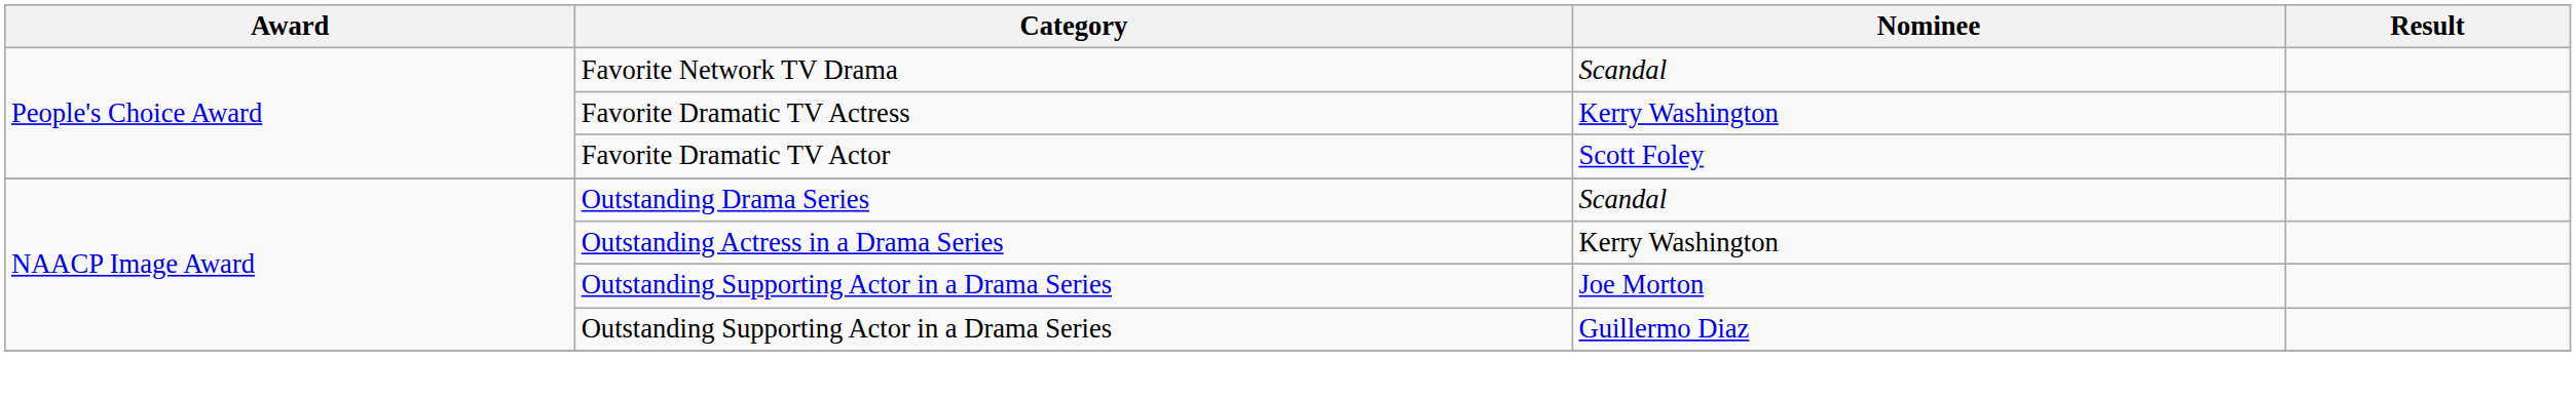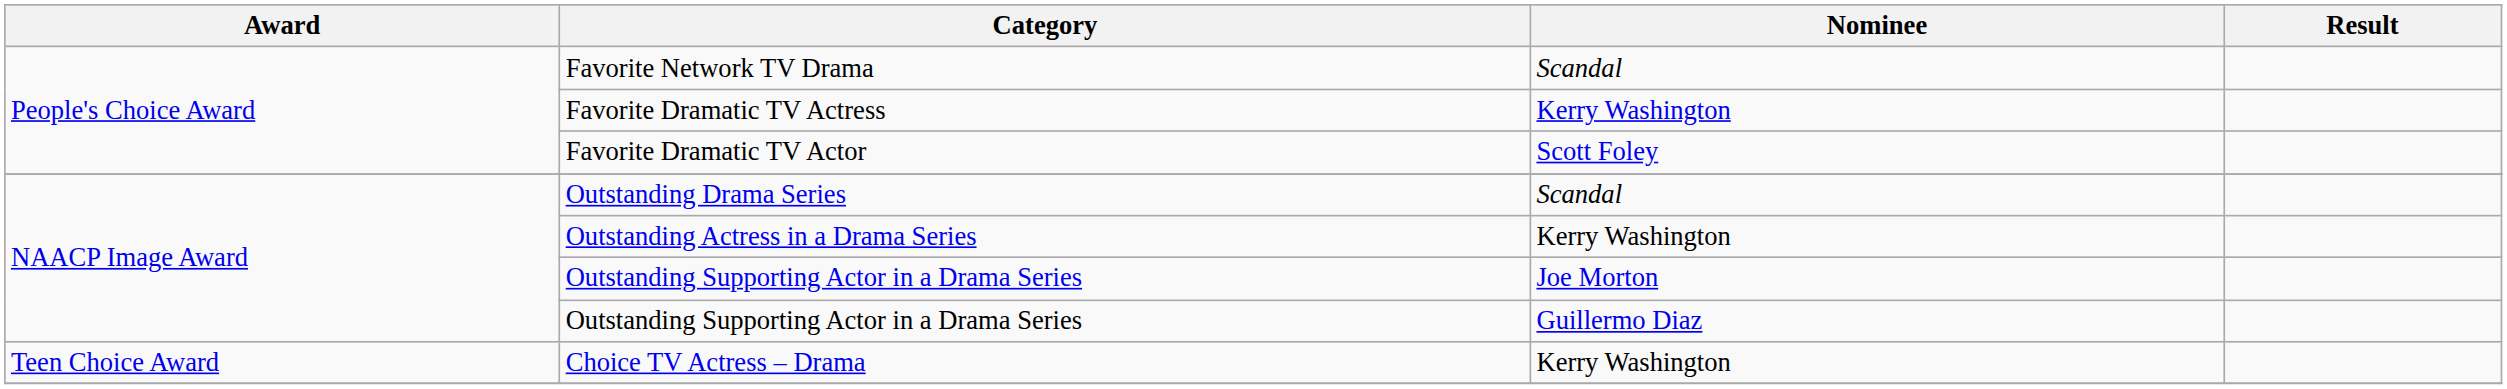 <table class="wikitable sortable" style="width:95%;">
 <tr>
 <th style="width:20%;">Award</th>
 <th style="width:35%;">Category</th>
 <th style="width:25%;">Nominee</th>
 <th style="width:10%;">Result</th>
 </tr>
 <tr>
 <td rowspan="3"><a href='#'>People's Choice Award</a></td>
 <td>Favorite Network TV Drama</td>
 <td><em>Scandal</em></td>
 <td></td>
 </tr>
 <tr>
 <td>Favorite Dramatic TV Actress</td>
 <td><a href='#'>Kerry Washington</a></td>
 <td></td>
 </tr>
 <tr>
 <td>Favorite Dramatic TV Actor</td>
 <td><a href='#'>Scott Foley</a></td>
 <td></td>
 </tr>
 <tr>
 </tr>
 <tr>
 <td rowspan="4"><a href='#'>NAACP Image Award</a></td>
 <td><a href='#'>Outstanding Drama Series</a></td>
 <td><em>Scandal</em></td>
 <td></td>
 </tr>
 <tr>
 <td><a href='#'>Outstanding Actress in a Drama Series</a></td>
 <td>Kerry Washington</td>
 <td></td>
 </tr>
 <tr>
 <td><a href='#'>Outstanding Supporting Actor in a Drama Series</a></td>
 <td><a href='#'>Joe Morton</a></td>
 <td></td>
 </tr>
 <tr>
 <td>Outstanding Supporting Actor in a Drama Series</td>
 <td><a href='#'>Guillermo Diaz</a></td>
 <td></td>
 </tr>
 <tr>
+<td><a href='#'>Teen Choice Award</a></td>
+<td><a href='#'>Choice TV Actress – Drama</a></td>
+<td>Kerry Washington</td>
+<td></td>
+</tr>
+<tr>
 </tr>
 </table>
